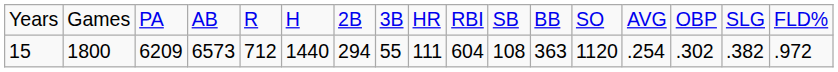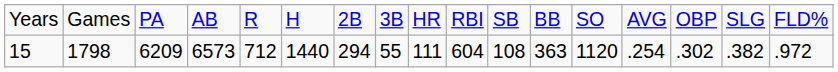 <table class="wikitable">
 <tr>
 <td>Years</td>
 <td>Games</td>
 <td><a href='#'>PA</a></td>
 <td><a href='#'>AB</a></td>
 <td><a href='#'>R</a></td>
 <td><a href='#'>H</a></td>
 <td><a href='#'>2B</a></td>
 <td><a href='#'>3B</a></td>
 <td><a href='#'>HR</a></td>
 <td><a href='#'>RBI</a></td>
 <td><a href='#'>SB</a></td>
 <td><a href='#'>BB</a></td>
 <td><a href='#'>SO</a></td>
 <td><a href='#'>AVG</a></td>
 <td><a href='#'>OBP</a></td>
 <td><a href='#'>SLG</a></td>
 <td><a href='#'>FLD%</a></td>
 </tr>
 <tr>
 <td>15</td>
-<td>1800</td>
+<td>1798</td>
 <td>6209</td>
 <td>6573</td>
 <td>712</td>
 <td>1440</td>
 <td>294</td>
 <td>55</td>
 <td>111</td>
 <td>604</td>
 <td>108</td>
 <td>363</td>
 <td>1120</td>
 <td>.254</td>
 <td>.302</td>
 <td>.382</td>
 <td>.972</td>
 </tr>
 </table>
